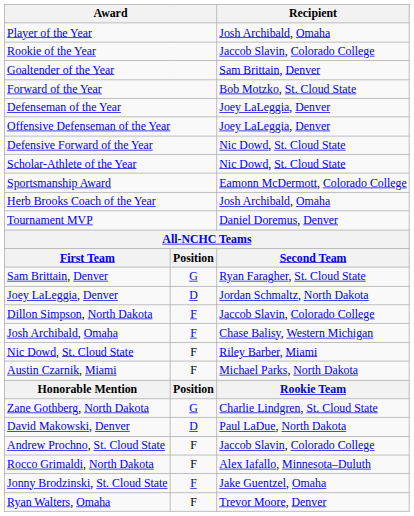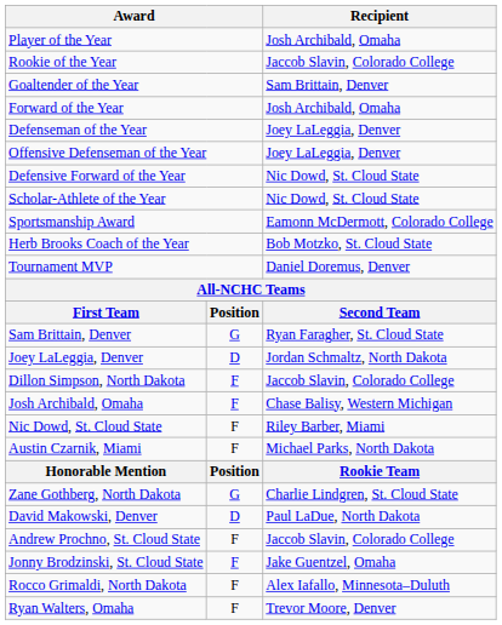 <table class="wikitable">
 <tr>
 <th colspan=2>Award</th>
 <th>Recipient</th>
 </tr>
 <tr>
 <td colspan=2><a href='#'>Player of the Year</a></td>
 <td><a href='#'>Josh Archibald</a>, <a href='#'>Omaha</a></td>
 </tr>
 <tr>
 <td colspan=2><a href='#'>Rookie of the Year</a></td>
 <td><a href='#'>Jaccob Slavin</a>, <a href='#'>Colorado College</a></td>
 </tr>
 <tr>
 <td colspan=2><a href='#'>Goaltender of the Year</a></td>
 <td><a href='#'>Sam Brittain</a>, <a href='#'>Denver</a></td>
 </tr>
 <tr>
 <td colspan=2><a href='#'>Forward of the Year</a></td>
-<td><a href='#'>Bob Motzko</a>, <a href='#'>St. Cloud State</a></td>
+<td><a href='#'>Josh Archibald</a>, <a href='#'>Omaha</a></td>
 </tr>
 <tr>
 <td colspan=2><a href='#'>Defenseman of the Year</a></td>
 <td><a href='#'>Joey LaLeggia</a>, <a href='#'>Denver</a></td>
 </tr>
 <tr>
 <td colspan=2><a href='#'>Offensive Defenseman of the Year</a></td>
 <td><a href='#'>Joey LaLeggia</a>, <a href='#'>Denver</a></td>
 </tr>
 <tr>
 <td colspan=2><a href='#'>Defensive Forward of the Year</a></td>
 <td><a href='#'>Nic Dowd</a>, <a href='#'>St. Cloud State</a></td>
 </tr>
 <tr>
 <td colspan=2><a href='#'>Scholar-Athlete of the Year</a></td>
 <td><a href='#'>Nic Dowd</a>, <a href='#'>St. Cloud State</a></td>
 </tr>
 <tr>
 <td colspan=2><a href='#'>Sportsmanship Award</a></td>
 <td><a href='#'>Eamonn McDermott</a>, <a href='#'>Colorado College</a></td>
 </tr>
 <tr>
 <td colspan=2><a href='#'>Herb Brooks Coach of the Year</a></td>
-<td><a href='#'>Josh Archibald</a>, <a href='#'>Omaha</a></td>
+<td><a href='#'>Bob Motzko</a>, <a href='#'>St. Cloud State</a></td>
 </tr>
 <tr>
 <td colspan=2><a href='#'>Tournament MVP</a></td>
 <td><a href='#'>Daniel Doremus</a>, <a href='#'>Denver</a></td>
 </tr>
 <tr>
 <th colspan=3><a href='#'>All-NCHC Teams</a></th>
 </tr>
 <tr>
 <th><a href='#'>First Team</a></th>
 <th>Position</th>
 <th><a href='#'>Second Team</a></th>
 </tr>
 <tr>
 <td><a href='#'>Sam Brittain</a>, <a href='#'>Denver</a></td>
 <td align=center><a href='#'>G</a></td>
 <td><a href='#'>Ryan Faragher</a>, <a href='#'>St. Cloud State</a></td>
 </tr>
 <tr>
 <td><a href='#'>Joey LaLeggia</a>, <a href='#'>Denver</a></td>
 <td align=center><a href='#'>D</a></td>
 <td><a href='#'>Jordan Schmaltz</a>, <a href='#'>North Dakota</a></td>
 </tr>
 <tr>
 <td><a href='#'>Dillon Simpson</a>, <a href='#'>North Dakota</a></td>
 <td align=center><a href='#'>F</a></td>
 <td><a href='#'>Jaccob Slavin</a>, <a href='#'>Colorado College</a></td>
 </tr>
 <tr>
 <td><a href='#'>Josh Archibald</a>, <a href='#'>Omaha</a></td>
 <td align=center><a href='#'>F</a></td>
 <td><a href='#'>Chase Balisy</a>, <a href='#'>Western Michigan</a></td>
 </tr>
 <tr>
 <td><a href='#'>Nic Dowd</a>, <a href='#'>St. Cloud State</a></td>
 <td align=center>F</td>
 <td><a href='#'>Riley Barber</a>, <a href='#'>Miami</a></td>
 </tr>
 <tr>
 <td><a href='#'>Austin Czarnik</a>, <a href='#'>Miami</a></td>
 <td align=center>F</td>
 <td><a href='#'>Michael Parks</a>, <a href='#'>North Dakota</a></td>
 </tr>
 <tr>
 <th>Honorable Mention</th>
 <th>Position</th>
 <th><a href='#'>Rookie Team</a></th>
 </tr>
 <tr>
 <td><a href='#'>Zane Gothberg</a>, <a href='#'>North Dakota</a></td>
 <td align=center><a href='#'>G</a></td>
 <td><a href='#'>Charlie Lindgren</a>, <a href='#'>St. Cloud State</a></td>
 </tr>
 <tr>
 <td><a href='#'>David Makowski</a>, <a href='#'>Denver</a></td>
 <td align=center><a href='#'>D</a></td>
 <td><a href='#'>Paul LaDue</a>, <a href='#'>North Dakota</a></td>
 </tr>
 <tr>
 <td><a href='#'>Andrew Prochno</a>, <a href='#'>St. Cloud State</a></td>
 <td align=center>F</td>
 <td><a href='#'>Jaccob Slavin</a>, <a href='#'>Colorado College</a></td>
 </tr>
 <tr>
+<td><a href='#'>Jonny Brodzinski</a>, <a href='#'>St. Cloud State</a></td>
+<td align=center><a href='#'>F</a></td>
+<td><a href='#'>Jake Guentzel</a>, <a href='#'>Omaha</a></td>
+</tr>
+<tr>
 <td><a href='#'>Rocco Grimaldi</a>, <a href='#'>North Dakota</a></td>
 <td align=center>F</td>
 <td><a href='#'>Alex Iafallo</a>, <a href='#'>Minnesota–Duluth</a></td>
-</tr>
-<tr>
-<td><a href='#'>Jonny Brodzinski</a>, <a href='#'>St. Cloud State</a></td>
-<td align=center><a href='#'>F</a></td>
-<td><a href='#'>Jake Guentzel</a>, <a href='#'>Omaha</a></td>
 </tr>
 <tr>
 <td><a href='#'>Ryan Walters</a>, <a href='#'>Omaha</a></td>
 <td align=center>F</td>
 <td><a href='#'>Trevor Moore</a>, <a href='#'>Denver</a></td>
 </tr>
 </table>
